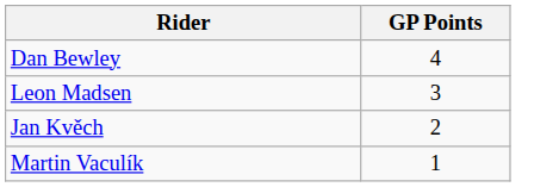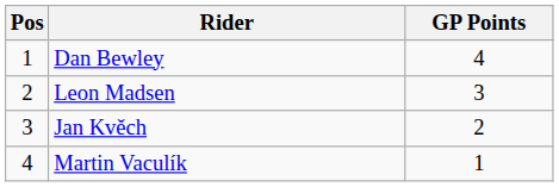 <table class="wikitable" style="font-size: 100%">
 <tr>
+<th width=20>Pos</th>
 <th width=250>Rider</th>
 <th width=100>GP Points</th>
 </tr>
 <tr align=center>
+<td>1</td>
 <td align="left"> <a href='#'>Dan Bewley</a></td>
 <td>4</td>
 </tr>
 <tr align=center>
+<td>2</td>
 <td align="left"> <a href='#'>Leon Madsen</a></td>
 <td>3</td>
 </tr>
 <tr align=center>
+<td>3</td>
 <td align="left"> <a href='#'>Jan Kvěch</a></td>
 <td>2</td>
 </tr>
 <tr align=center>
+<td>4</td>
 <td align="left"> <a href='#'>Martin Vaculík</a></td>
 <td>1</td>
 </tr>
 </table>
